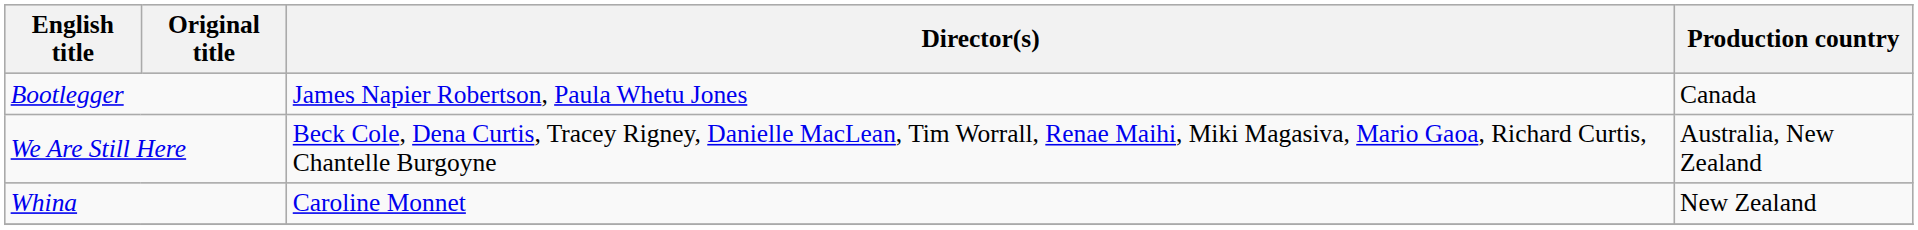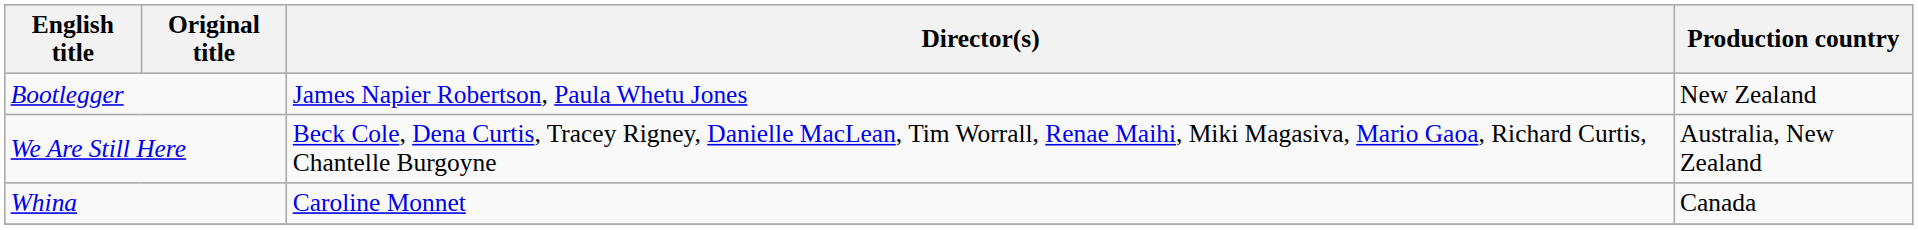 <table class="wikitable" style="width:95%; margin-bottom:2px">
 <tr>
 <th>English title</th>
 <th>Original title</th>
 <th>Director(s)</th>
 <th>Production country</th>
 </tr>
 <tr>
 <td colspan="2"><em><a href='#'>Bootlegger</a></em></td>
 <td><a href='#'>James Napier Robertson</a>, <a href='#'>Paula Whetu Jones</a></td>
-<td>Canada</td>
+<td>New Zealand</td>
 </tr>
 <tr>
 <td colspan="2"><em><a href='#'>We Are Still Here</a></em> </td>
 <td><a href='#'>Beck Cole</a>, <a href='#'>Dena Curtis</a>, Tracey Rigney, <a href='#'>Danielle MacLean</a>, Tim Worrall, <a href='#'>Renae Maihi</a>, Miki Magasiva, <a href='#'>Mario Gaoa</a>, Richard Curtis, Chantelle Burgoyne</td>
 <td>Australia, New Zealand</td>
 </tr>
 <tr>
 <td colspan="2"><em><a href='#'>Whina</a></em></td>
 <td><a href='#'>Caroline Monnet</a></td>
-<td>New Zealand</td>
+<td>Canada</td>
 </tr>
 <tr>
 </tr>
 </table>
